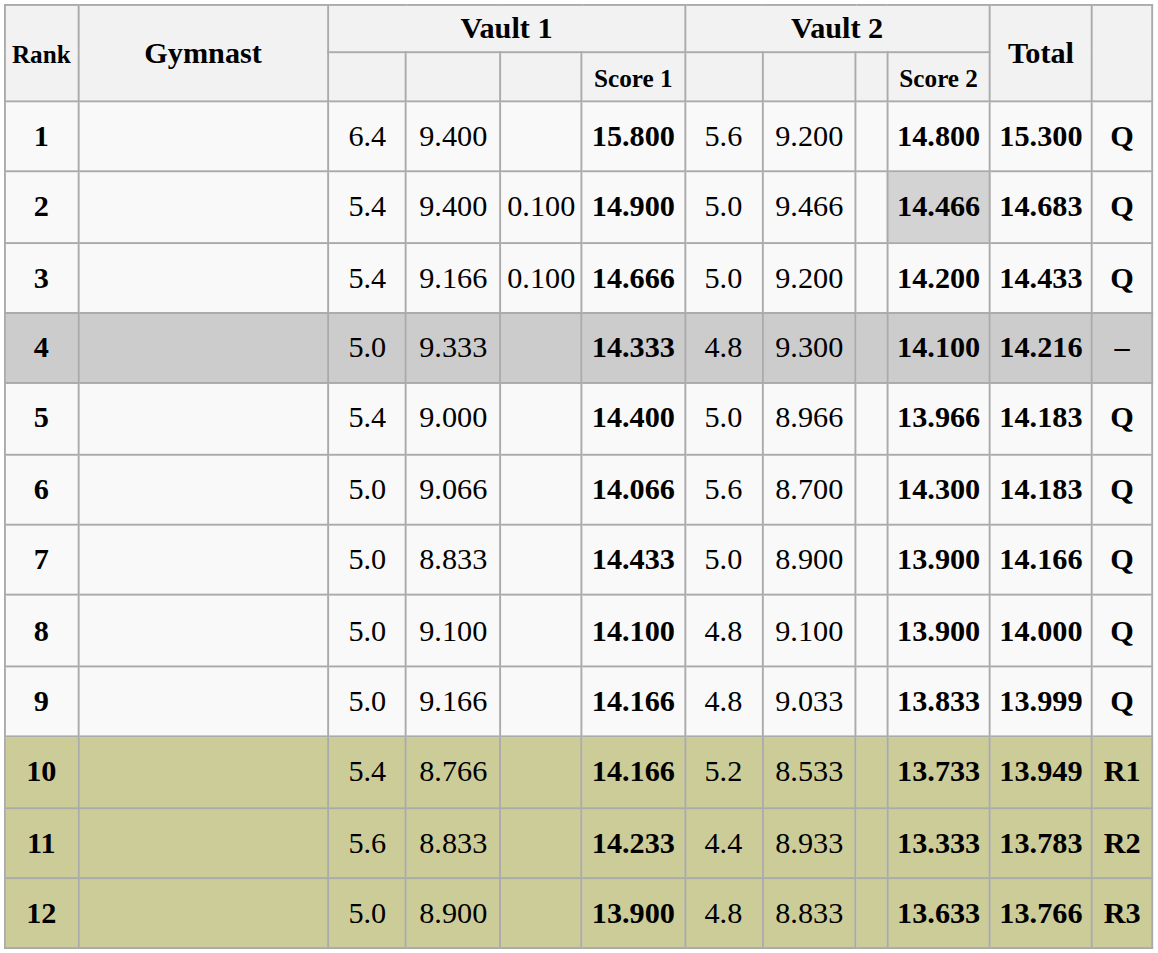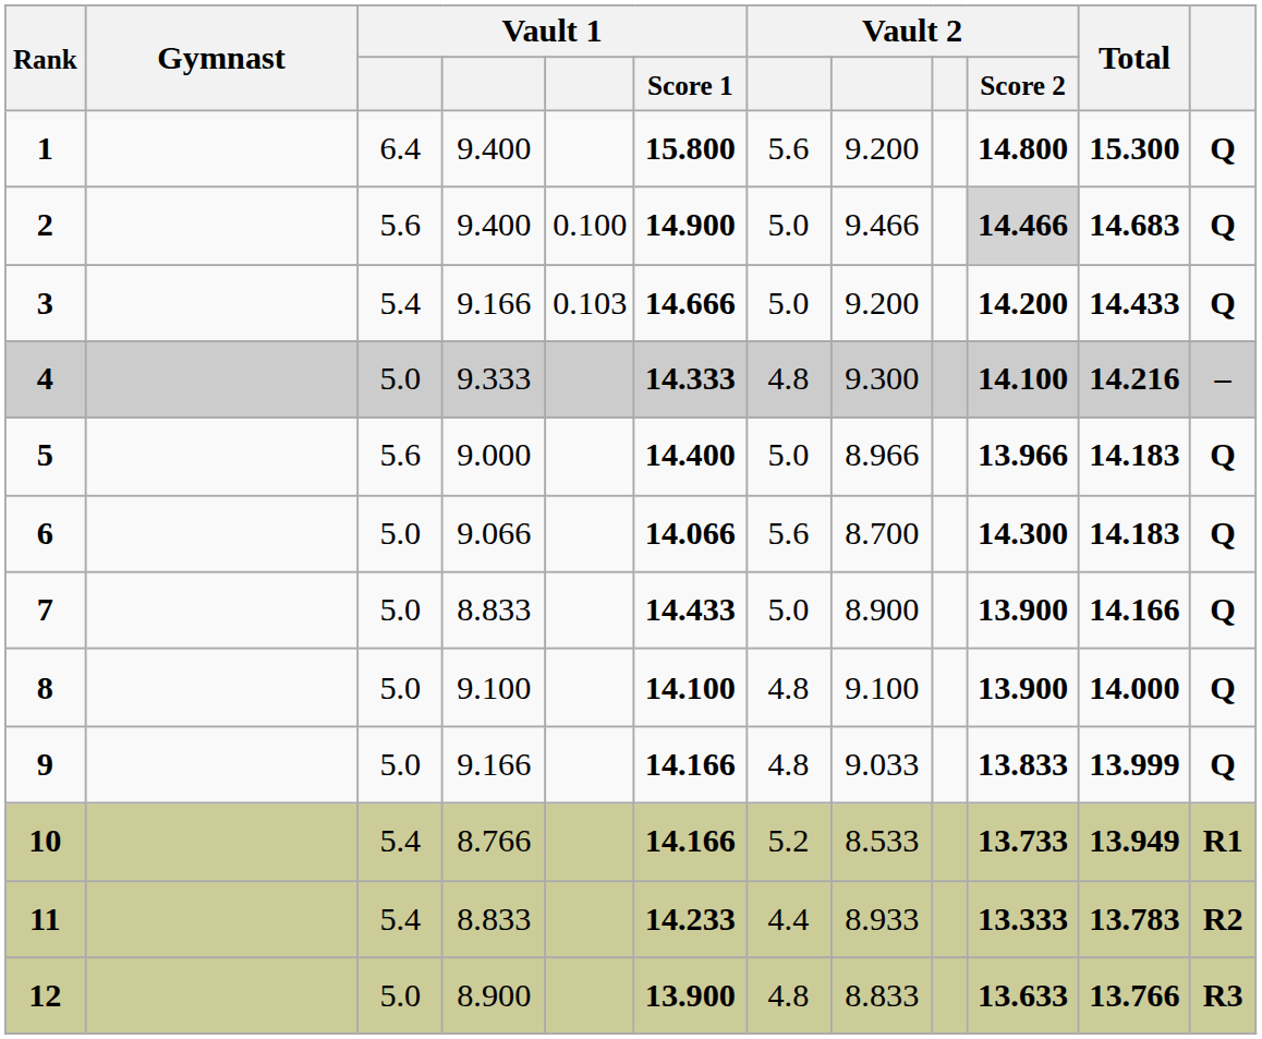 <table style="text-align:center;" class="wikitable sortable">
 <tr>
 <th style="width:15px;" rowspan="2"><small>Rank</small></th>
 <th style="width:200px;" rowspan="2">Gymnast</th>
 <th colspan="4">Vault 1</th>
 <th colspan="4">Vault 2</th>
 <th style="width:50px;" rowspan="2">Total</th>
 <th style="width:30px;" rowspan="2"><small></small></th>
 </tr>
 <tr>
 <th style="width:50px;"><small></small></th>
 <th style="width:50px;"><small></small></th>
 <th style="width:20px;"><small></small></th>
 <th style="width:50px;"><small>Score 1</small></th>
 <th style="width:50px;"><small></small></th>
 <th style="width:50px;"><small></small></th>
 <th style="width:20px;"><small></small></th>
 <th style="width:50px;"><small>Score 2</small></th>
 </tr>
 <tr>
 <td scope="row" style="text-align:center"><strong>1</strong></td>
 <td style="height:30px; text-align:left;"></td>
 <td>6.4</td>
 <td>9.400</td>
 <td></td>
 <td><strong>15.800</strong></td>
 <td>5.6</td>
 <td>9.200</td>
 <td></td>
 <td><strong>14.800</strong></td>
 <td><strong>15.300</strong></td>
 <td><strong>Q</strong></td>
 </tr>
 <tr>
 <td scope="row" style="text-align:center"><strong>2</strong></td>
 <td style="height:30px; text-align:left;"></td>
-<td>5.4</td>
+<td>5.6</td>
 <td>9.400</td>
 <td>0.100</td>
 <td><strong>14.900</strong></td>
 <td>5.0</td>
 <td>9.466</td>
 <td></td>
 <td style="background: lightgrey;"><strong>14.466</strong></td>
 <td><strong>14.683</strong></td>
 <td><strong>Q</strong></td>
 </tr>
 <tr>
 <td scope="row" style="text-align:center"><strong>3</strong></td>
 <td style="height:30px; text-align:left;"></td>
 <td>5.4</td>
 <td>9.166</td>
-<td>0.100</td>
+<td>0.103</td>
 <td><strong>14.666</strong></td>
 <td>5.0</td>
 <td>9.200</td>
 <td></td>
 <td><strong>14.200</strong></td>
 <td><strong>14.433</strong></td>
 <td><strong>Q</strong></td>
 </tr>
 <tr style="background:#cccccc;">
 <td scope="row" style="text-align:center"><strong>4</strong></td>
 <td style="height:30px; text-align:left;"></td>
 <td>5.0</td>
 <td>9.333</td>
 <td></td>
 <td><strong>14.333</strong></td>
 <td>4.8</td>
 <td>9.300</td>
 <td></td>
 <td><strong>14.100</strong></td>
 <td><strong>14.216</strong></td>
 <td><strong>–</strong></td>
 </tr>
 <tr>
 <td scope="row" style="text-align:center"><strong>5</strong></td>
 <td style="height:30px; text-align:left;"></td>
-<td>5.4</td>
+<td>5.6</td>
 <td>9.000</td>
 <td></td>
 <td><strong>14.400</strong></td>
 <td>5.0</td>
 <td>8.966</td>
 <td></td>
 <td><strong>13.966</strong></td>
 <td><strong>14.183</strong></td>
 <td><strong>Q</strong></td>
 </tr>
 <tr>
 <td scope="row" style="text-align:center"><strong>6</strong></td>
 <td style="height:30px; text-align:left;"></td>
 <td>5.0</td>
 <td>9.066</td>
 <td></td>
 <td><strong>14.066</strong></td>
 <td>5.6</td>
 <td>8.700</td>
 <td></td>
 <td><strong>14.300</strong></td>
 <td><strong>14.183</strong></td>
 <td><strong>Q</strong></td>
 </tr>
 <tr>
 <td scope="row" style="text-align:center"><strong>7</strong></td>
 <td style="height:30px; text-align:left;"></td>
 <td>5.0</td>
 <td>8.833</td>
 <td></td>
 <td><strong>14.433</strong></td>
 <td>5.0</td>
 <td>8.900</td>
 <td></td>
 <td><strong>13.900</strong></td>
 <td><strong>14.166</strong></td>
 <td><strong>Q</strong></td>
 </tr>
 <tr>
 <td scope="row" style="text-align:center"><strong>8</strong></td>
 <td style="height:30px; text-align:left;"></td>
 <td>5.0</td>
 <td>9.100</td>
 <td></td>
 <td><strong>14.100</strong></td>
 <td>4.8</td>
 <td>9.100</td>
 <td></td>
 <td><strong>13.900</strong></td>
 <td><strong>14.000</strong></td>
 <td><strong>Q</strong></td>
 </tr>
 <tr>
 <td scope="row" style="text-align:center"><strong>9</strong></td>
 <td style="height:30px; text-align:left;"></td>
 <td>5.0</td>
 <td>9.166</td>
 <td></td>
 <td><strong>14.166</strong></td>
 <td>4.8</td>
 <td>9.033</td>
 <td></td>
 <td><strong>13.833</strong></td>
 <td><strong>13.999</strong></td>
 <td><strong>Q</strong></td>
 </tr>
 <tr style="background:#cccc99;">
 <td scope="row" style="text-align:center"><strong>10</strong></td>
 <td style="height:30px; text-align:left;"></td>
 <td>5.4</td>
 <td>8.766</td>
 <td></td>
 <td><strong>14.166</strong></td>
 <td>5.2</td>
 <td>8.533</td>
 <td></td>
 <td><strong>13.733</strong></td>
 <td><strong>13.949</strong></td>
 <td><strong>R1</strong></td>
 </tr>
 <tr style="background:#cccc99;">
 <td scope="row" style="text-align:center"><strong>11</strong></td>
 <td style="height:30px; text-align:left;"></td>
-<td>5.6</td>
+<td>5.4</td>
 <td>8.833</td>
 <td></td>
 <td><strong>14.233</strong></td>
 <td>4.4</td>
 <td>8.933</td>
 <td></td>
 <td><strong>13.333</strong></td>
 <td><strong>13.783</strong></td>
 <td><strong>R2</strong></td>
 </tr>
 <tr style="background:#cccc99;">
 <td scope="row" style="text-align:center"><strong>12</strong></td>
 <td style="height:30px; text-align:left;"></td>
 <td>5.0</td>
 <td>8.900</td>
 <td></td>
 <td><strong>13.900</strong></td>
 <td>4.8</td>
 <td>8.833</td>
 <td></td>
 <td><strong>13.633</strong></td>
 <td><strong>13.766</strong></td>
 <td><strong>R3</strong></td>
 </tr>
 </table>
